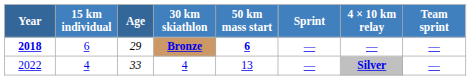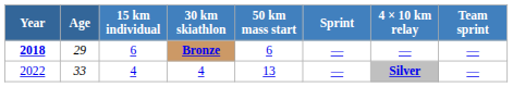 <table class="wikitable" style="font-size:95%; text-align:center; border:grey solid 1px; border-collapse:collapse; background:#ffffff;">
 <tr>
 <th style="background-color:#369; color:white; width:60px;"> Year </th>
+<th style="background-color:#369; color:white; width:40px;"> Age </th>
 <th style="background-color:#4180be; color:white; width:75px;"> 15 km <br> individual </th>
-<th style="background-color:#369; color:white; width:40px;"> Age </th>
 <th style="background-color:#4180be; color:white; width:75px;"> 30 km <br> skiathlon </th>
 <th style="background-color:#4180be; color:white; width:75px;"> 50 km <br> mass start </th>
 <th style="background-color:#4180be; color:white; width:75px;"> Sprint </th>
 <th style="background-color:#4180be; color:white; width:75px;"> 4 × 10 km <br> relay </th>
 <th style="background-color:#4180be; color:white; width:75px;"> Team <br> sprint </th>
 </tr>
 <tr>
 <td><strong><a href='#'>2018</a></strong></td>
+<td><em>29</em></td>
 <td><a href='#'>6</a></td>
-<td><em>29</em></td>
 <td bgcolor=cc9966><a href='#'><strong>Bronze</strong></a></td>
-<td><strong><a href='#'>6</a></strong></td>
+<td><a href='#'>6</a></td>
 <td><a href='#'>—</a></td>
 <td><a href='#'>—</a></td>
 <td><a href='#'>—</a></td>
 </tr>
 <tr>
 <td><a href='#'>2022</a></td>
+<td><em>33</em></td>
 <td><a href='#'>4</a></td>
-<td><em>33</em></td>
 <td><a href='#'>4</a></td>
 <td><a href='#'>13</a></td>
 <td><a href='#'>—</a></td>
 <td style="background:silver;"><a href='#'><strong>Silver</strong></a></td>
 <td><a href='#'>—</a></td>
 </tr>
 </table>
